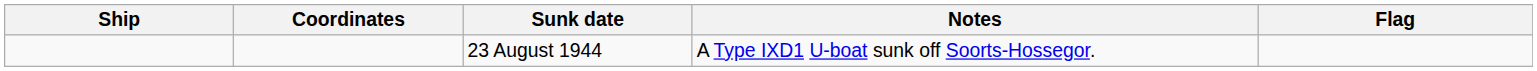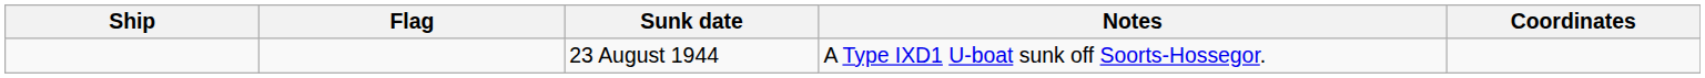 <table class=wikitable | style = "width:100%">
 <tr>
 <th style="width:15%">Ship</th>
-<th style="width:15%">Coordinates</th>
+<th style="width:18%">Flag</th>
 <th style="width:15%">Sunk date</th>
 <th style="width:37%">Notes</th>
-<th style="width:18%">Flag</th>
+<th style="width:15%">Coordinates</th>
 </tr>
 <tr>
 <td></td>
 <td></td>
 <td>23 August 1944</td>
 <td>A <a href='#'>Type IXD1</a> <a href='#'>U-boat</a> sunk off <a href='#'>Soorts-Hossegor</a>.</td>
 <td></td>
 </tr>
 </table>
